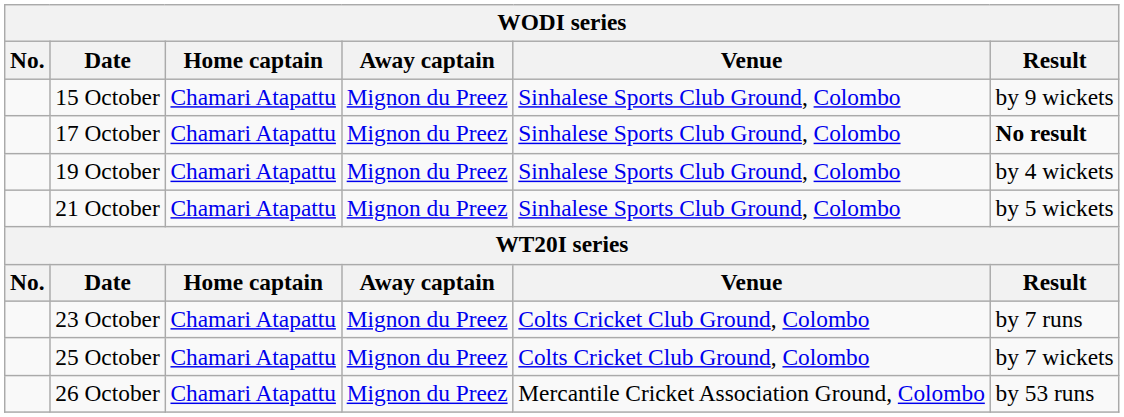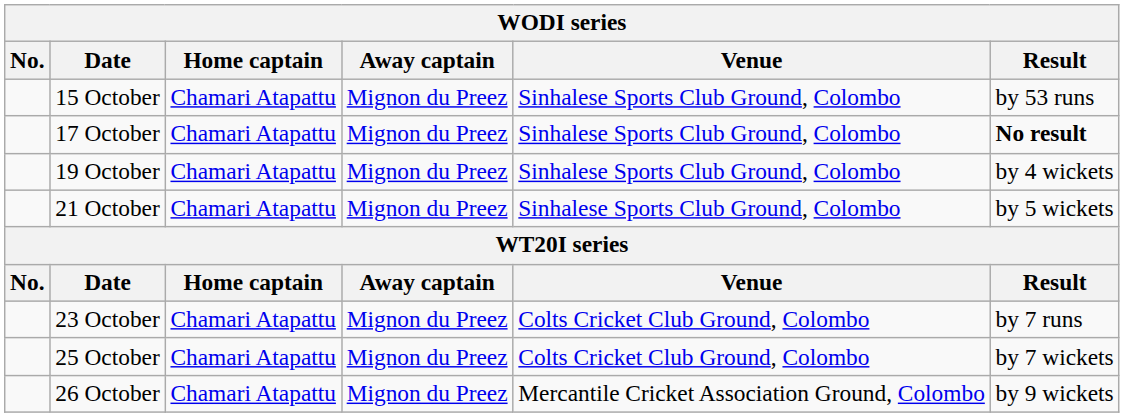 <table class="wikitable">
 <tr>
 <th colspan="9">WODI series</th>
 </tr>
 <tr>
 <th>No.</th>
 <th>Date</th>
 <th>Home captain</th>
 <th>Away captain</th>
 <th>Venue</th>
 <th>Result</th>
 </tr>
 <tr>
 <td></td>
 <td>15 October</td>
 <td><a href='#'>Chamari Atapattu</a></td>
 <td><a href='#'>Mignon du Preez</a></td>
 <td><a href='#'>Sinhalese Sports Club Ground</a>, <a href='#'>Colombo</a></td>
-<td> by 9 wickets</td>
+<td> by 53 runs</td>
 </tr>
 <tr>
 <td></td>
 <td>17 October</td>
 <td><a href='#'>Chamari Atapattu</a></td>
 <td><a href='#'>Mignon du Preez</a></td>
 <td><a href='#'>Sinhalese Sports Club Ground</a>, <a href='#'>Colombo</a></td>
 <td><strong>No result</strong></td>
 </tr>
 <tr>
 <td></td>
 <td>19 October</td>
 <td><a href='#'>Chamari Atapattu</a></td>
 <td><a href='#'>Mignon du Preez</a></td>
 <td><a href='#'>Sinhalese Sports Club Ground</a>, <a href='#'>Colombo</a></td>
 <td> by 4 wickets</td>
 </tr>
 <tr>
 <td></td>
 <td>21 October</td>
 <td><a href='#'>Chamari Atapattu</a></td>
 <td><a href='#'>Mignon du Preez</a></td>
 <td><a href='#'>Sinhalese Sports Club Ground</a>, <a href='#'>Colombo</a></td>
 <td> by 5 wickets</td>
 </tr>
 <tr>
 <th colspan="9">WT20I series</th>
 </tr>
 <tr>
 <th>No.</th>
 <th>Date</th>
 <th>Home captain</th>
 <th>Away captain</th>
 <th>Venue</th>
 <th>Result</th>
 </tr>
 <tr>
 <td></td>
 <td>23 October</td>
 <td><a href='#'>Chamari Atapattu</a></td>
 <td><a href='#'>Mignon du Preez</a></td>
 <td><a href='#'>Colts Cricket Club Ground</a>, <a href='#'>Colombo</a></td>
 <td> by 7 runs</td>
 </tr>
 <tr>
 <td></td>
 <td>25 October</td>
 <td><a href='#'>Chamari Atapattu</a></td>
 <td><a href='#'>Mignon du Preez</a></td>
 <td><a href='#'>Colts Cricket Club Ground</a>, <a href='#'>Colombo</a></td>
 <td> by 7 wickets</td>
 </tr>
 <tr>
 <td></td>
 <td>26 October</td>
 <td><a href='#'>Chamari Atapattu</a></td>
 <td><a href='#'>Mignon du Preez</a></td>
 <td>Mercantile Cricket Association Ground, <a href='#'>Colombo</a></td>
-<td> by 53 runs</td>
+<td> by 9 wickets</td>
 </tr>
 </table>
